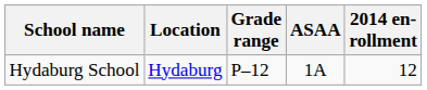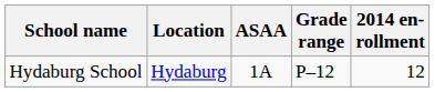 <table class="wikitable">
 <tr>
 <th>School name</th>
 <th>Location</th>
+<th>ASAA</th>
 <th>Grade<br>range</th>
-<th>ASAA</th>
 <th>2014 en-<br>rollment</th>
 </tr>
 <tr>
 <td>Hydaburg School</td>
 <td><a href='#'>Hydaburg</a></td>
+<td align="center">1A</td>
 <td>P–12</td>
-<td align="center">1A</td>
 <td align="right">12</td>
 </tr>
 </table>
